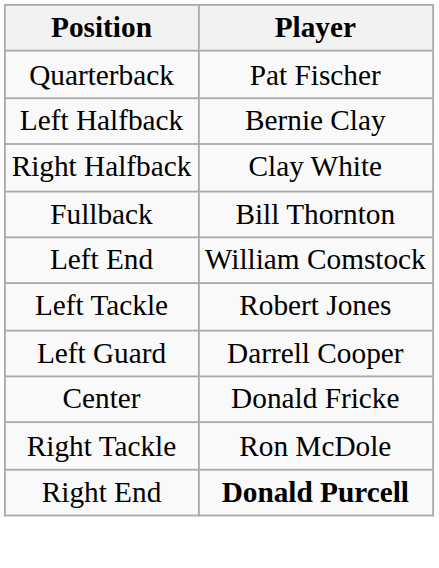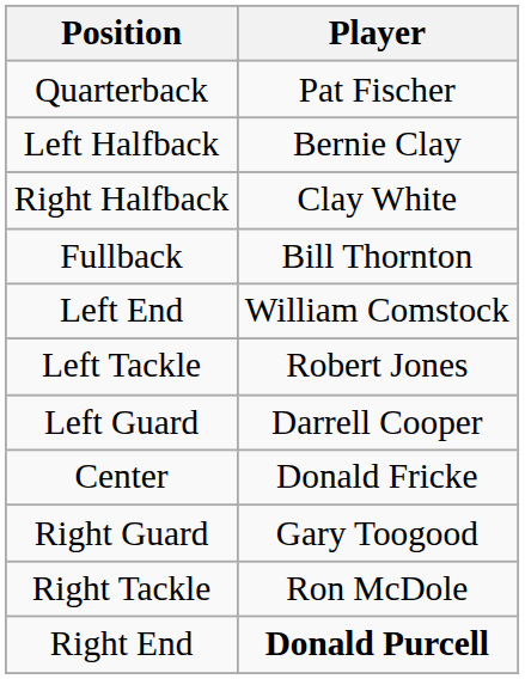 <table class="wikitable" style="text-align: center;">
 <tr>
 <th>Position</th>
 <th>Player</th>
 </tr>
 <tr>
 <td>Quarterback</td>
 <td>Pat Fischer</td>
 </tr>
 <tr>
 <td>Left Halfback</td>
 <td>Bernie Clay</td>
 </tr>
 <tr>
 <td>Right Halfback</td>
 <td>Clay White</td>
 </tr>
 <tr>
 <td>Fullback</td>
 <td>Bill Thornton</td>
 </tr>
 <tr>
 <td>Left End</td>
 <td>William Comstock</td>
 </tr>
 <tr>
 <td>Left Tackle</td>
 <td>Robert Jones</td>
 </tr>
 <tr>
 <td>Left Guard</td>
 <td>Darrell Cooper</td>
 </tr>
 <tr>
 <td>Center</td>
 <td>Donald Fricke</td>
 </tr>
 <tr>
+<td>Right Guard</td>
+<td>Gary Toogood</td>
+</tr>
+<tr>
 <td>Right Tackle</td>
 <td>Ron McDole</td>
 </tr>
 <tr>
 <td>Right End</td>
 <td><strong>Donald Purcell</strong></td>
 </tr>
 </table>
